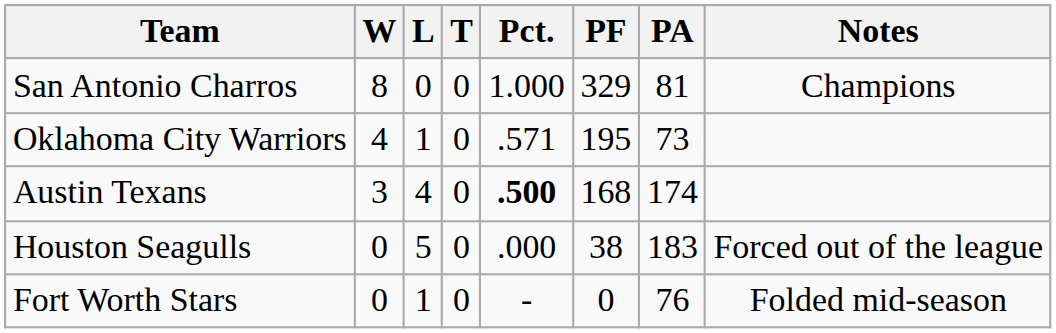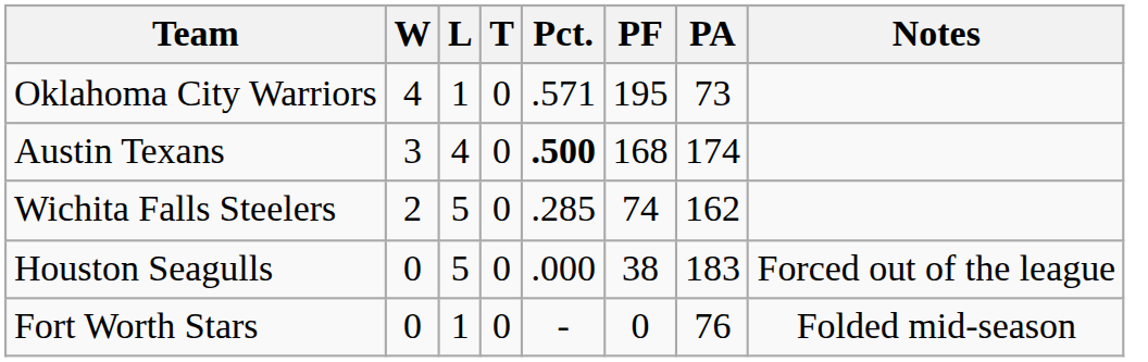 <table class="wikitable">
 <tr>
 <th>Team</th>
 <th>W</th>
 <th>L</th>
 <th>T</th>
 <th>Pct.</th>
 <th>PF</th>
 <th>PA</th>
 <th>Notes</th>
-</tr>
-<tr align="center">
-<td align="left">San Antonio Charros</td>
-<td>8</td>
-<td>0</td>
-<td>0</td>
-<td>1.000</td>
-<td>329</td>
-<td>81</td>
-<td>Champions</td>
 </tr>
 <tr align="center">
 <td align="left">Oklahoma City Warriors</td>
 <td>4</td>
 <td>1</td>
 <td>0</td>
 <td>.571</td>
 <td>195</td>
 <td>73</td>
 <td></td>
 </tr>
 <tr align="center">
 <td align="left">Austin Texans</td>
 <td>3</td>
 <td>4</td>
 <td>0</td>
 <td><strong>.500</strong></td>
 <td>168</td>
 <td>174</td>
+<td></td>
+</tr>
+<tr align="center">
+<td align="left">Wichita Falls Steelers</td>
+<td>2</td>
+<td>5</td>
+<td>0</td>
+<td>.285</td>
+<td>74</td>
+<td>162</td>
 <td></td>
 </tr>
 <tr align="center">
 <td align="left">Houston Seagulls</td>
 <td>0</td>
 <td>5</td>
 <td>0</td>
 <td>.000</td>
 <td>38</td>
 <td>183</td>
 <td>Forced out of the league</td>
 </tr>
 <tr align="center">
 <td align="left">Fort Worth Stars</td>
 <td>0</td>
 <td>1</td>
 <td>0</td>
 <td>-</td>
 <td>0</td>
 <td>76</td>
 <td>Folded mid-season</td>
 </tr>
 </table>
